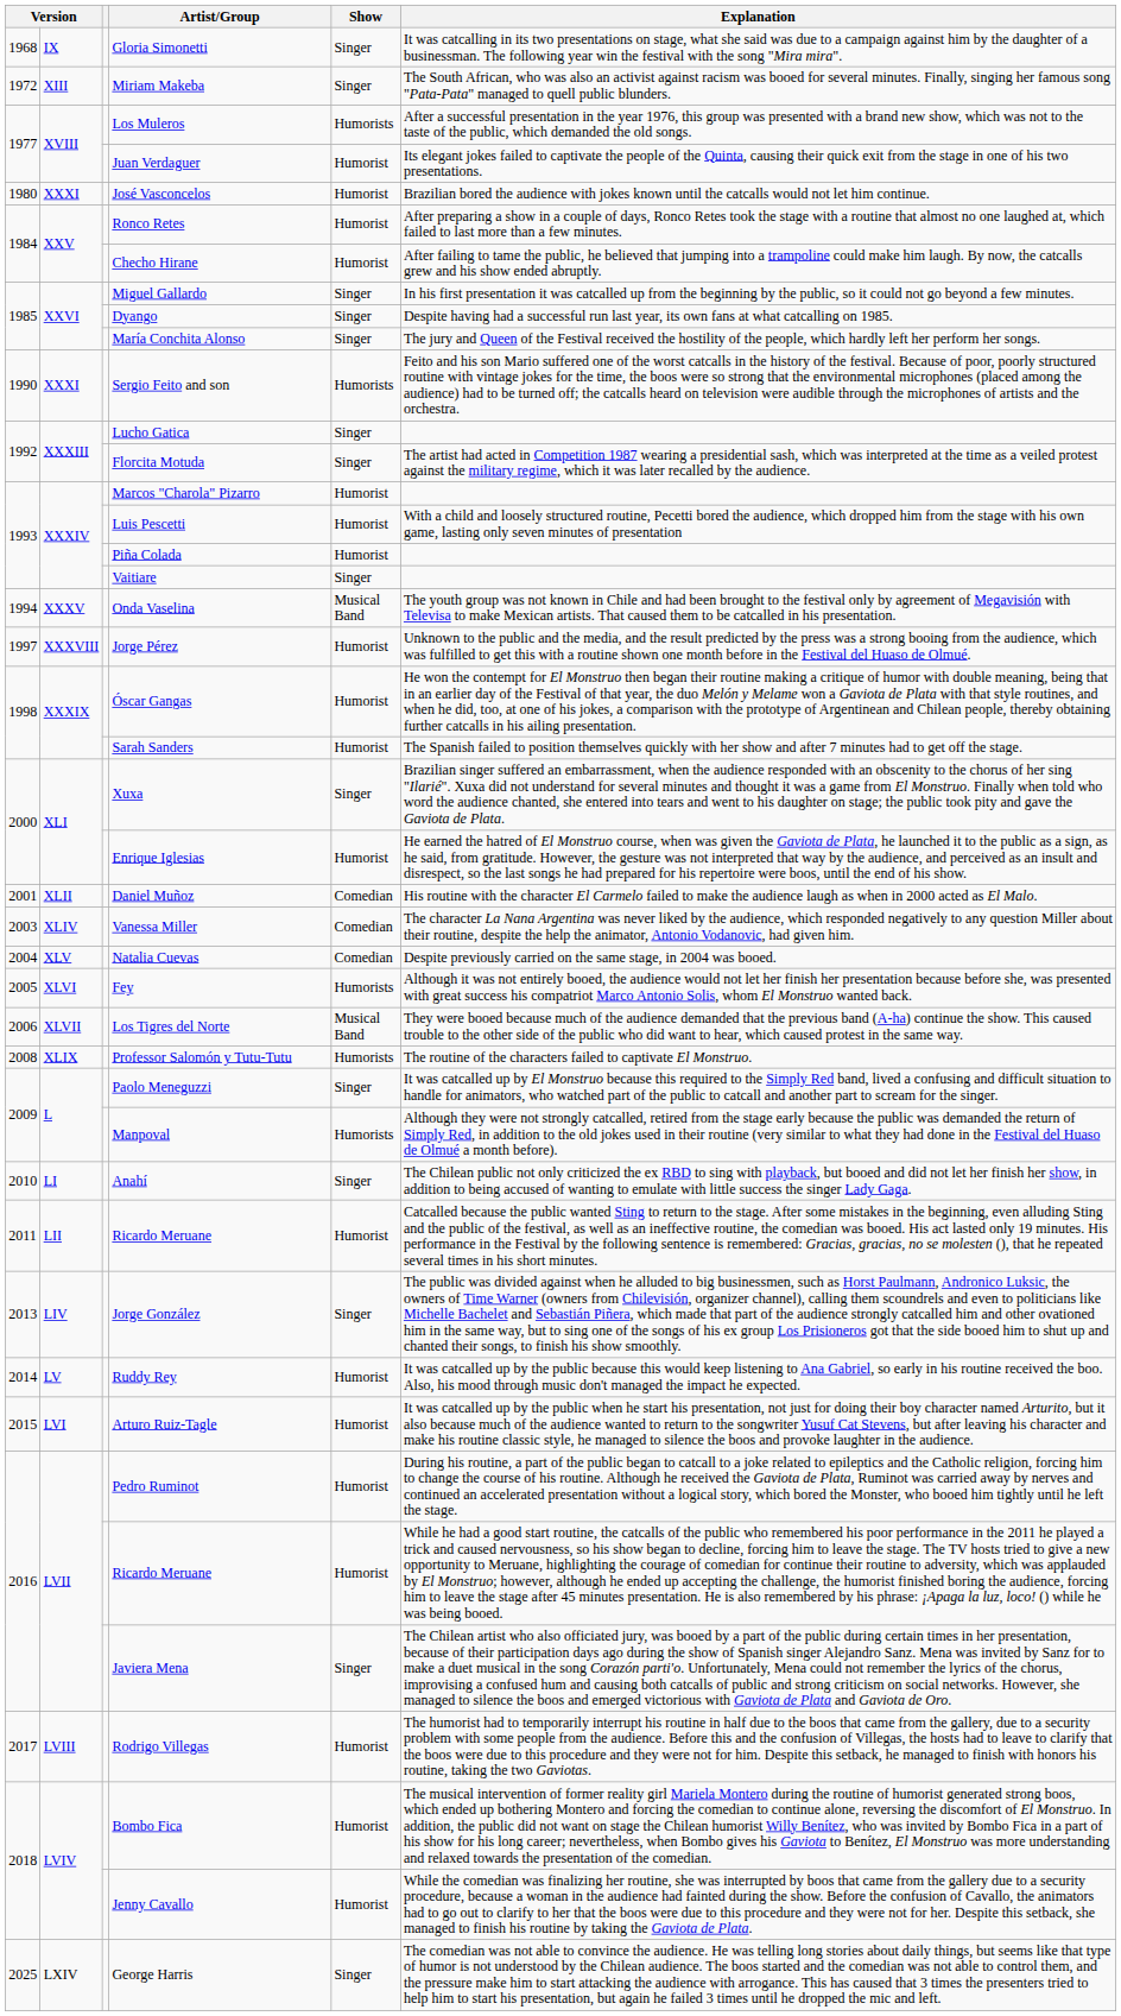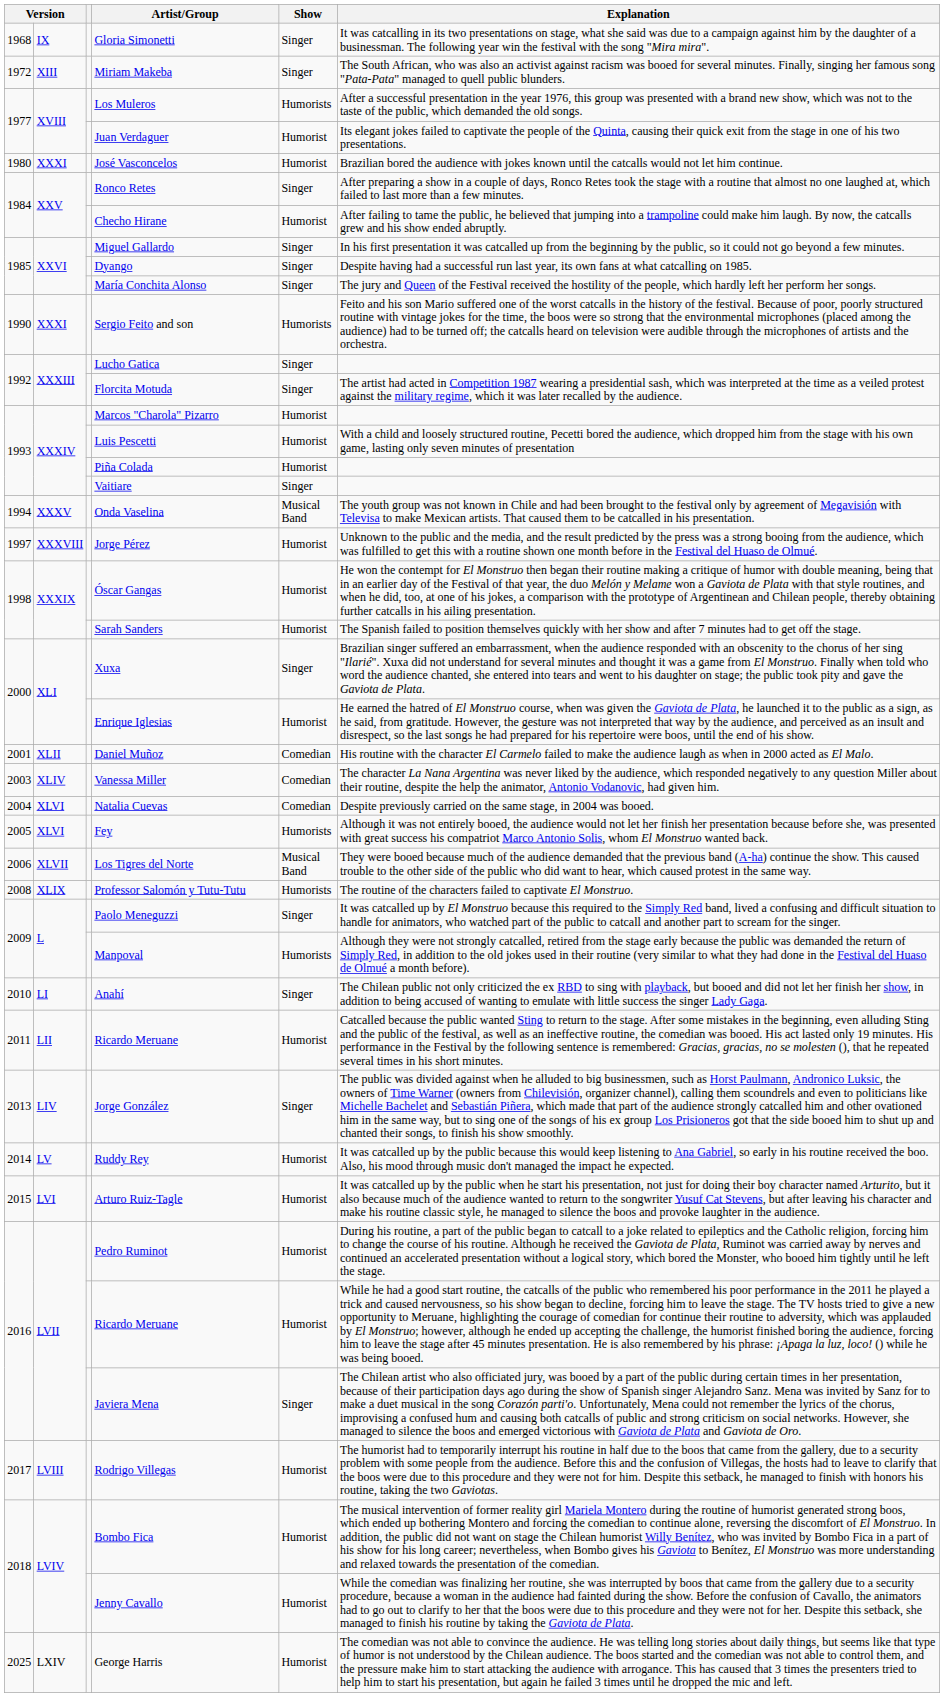 <table class="wikitable">
 <tr>
 <th colspan=2>Version</th>
 <th></th>
 <th width=20%>Artist/Group</th>
 <th>Show</th>
 <th>Explanation</th>
 </tr>
 <tr>
 <td>1968</td>
 <td><a href='#'>IX</a></td>
 <td></td>
 <td><a href='#'>Gloria Simonetti</a></td>
 <td>Singer</td>
 <td>It was catcalling in its two presentations on stage, what she said was due to a campaign against him by the daughter of a businessman. The following year win the festival with the song "<em>Mira mira</em>".</td>
 </tr>
 <tr>
 <td>1972</td>
 <td><a href='#'>XIII</a></td>
 <td></td>
 <td><a href='#'>Miriam Makeba</a></td>
 <td>Singer</td>
 <td>The South African, who was also an activist against racism was booed for several minutes. Finally, singing her famous song "<em>Pata-Pata</em>" managed to quell public blunders.</td>
 </tr>
 <tr>
 <td rowspan=2>1977</td>
 <td rowspan=2><a href='#'>XVIII</a></td>
 <td></td>
 <td><a href='#'>Los Muleros</a></td>
 <td>Humorists</td>
 <td>After a successful presentation in the year 1976, this group was presented with a brand new show, which was not to the taste of the public, which demanded the old songs.</td>
 </tr>
 <tr>
 <td></td>
 <td><a href='#'>Juan Verdaguer</a></td>
 <td>Humorist</td>
 <td>Its elegant jokes failed to captivate the people of the <a href='#'>Quinta</a>, causing their quick exit from the stage in one of his two presentations.</td>
 </tr>
 <tr>
 <td>1980</td>
 <td><a href='#'>XXXI</a></td>
 <td></td>
 <td><a href='#'>José Vasconcelos</a></td>
 <td>Humorist</td>
 <td>Brazilian bored the audience with jokes known until the catcalls would not let him continue.</td>
 </tr>
 <tr>
 <td rowspan=2>1984</td>
 <td rowspan=2><a href='#'>XXV</a></td>
 <td></td>
 <td><a href='#'>Ronco Retes</a></td>
-<td>Humorist</td>
+<td>Singer</td>
 <td>After preparing a show in a couple of days, Ronco Retes took the stage with a routine that almost no one laughed at, which failed to last more than a few minutes.</td>
 </tr>
 <tr>
 <td></td>
 <td><a href='#'>Checho Hirane</a></td>
 <td>Humorist</td>
 <td>After failing to tame the public, he believed that jumping into a <a href='#'>trampoline</a> could make him laugh. By now, the catcalls grew and his show ended abruptly.</td>
 </tr>
 <tr>
 <td rowspan=3>1985</td>
 <td rowspan=3><a href='#'>XXVI</a></td>
 <td></td>
 <td><a href='#'>Miguel Gallardo</a></td>
 <td>Singer</td>
 <td>In his first presentation it was catcalled up from the beginning by the public, so it could not go beyond a few minutes.</td>
 </tr>
 <tr>
 <td></td>
 <td><a href='#'>Dyango</a></td>
 <td>Singer</td>
 <td>Despite having had a successful run last year, its own fans at what catcalling on 1985.</td>
 </tr>
 <tr>
 <td></td>
 <td><a href='#'>María Conchita Alonso</a></td>
 <td>Singer</td>
 <td>The jury and <a href='#'>Queen</a> of the Festival received the hostility of the people, which hardly left her perform her songs.</td>
 </tr>
 <tr>
 <td>1990</td>
 <td><a href='#'>XXXI</a></td>
 <td></td>
 <td><a href='#'>Sergio Feito</a> and son</td>
 <td>Humorists</td>
 <td>Feito and his son Mario suffered one of the worst catcalls in the history of the festival. Because of poor, poorly structured routine with vintage jokes for the time, the boos were so strong that the environmental microphones (placed among the audience) had to be turned off; the catcalls heard on television were audible through the microphones of artists and the orchestra.</td>
 </tr>
 <tr>
 <td rowspan=2>1992</td>
 <td rowspan=2><a href='#'>XXXIII</a></td>
 <td></td>
 <td><a href='#'>Lucho Gatica</a></td>
 <td>Singer</td>
 <td></td>
 </tr>
 <tr>
 <td></td>
 <td><a href='#'>Florcita Motuda</a></td>
 <td>Singer</td>
 <td>The artist had acted in <a href='#'>Competition 1987</a> wearing a presidential sash, which was interpreted at the time as a veiled protest against the <a href='#'>military regime</a>, which it was later recalled by the audience.</td>
 </tr>
 <tr>
 <td rowspan=4>1993</td>
 <td rowspan=4><a href='#'>XXXIV</a></td>
 <td></td>
 <td><a href='#'>Marcos "Charola" Pizarro</a></td>
 <td>Humorist</td>
 <td></td>
 </tr>
 <tr>
 <td></td>
 <td><a href='#'>Luis Pescetti</a></td>
 <td>Humorist</td>
 <td>With a child and loosely structured routine, Pecetti bored the audience, which dropped him from the stage with his own game, lasting only seven minutes of presentation</td>
 </tr>
 <tr>
 <td></td>
 <td><a href='#'>Piña Colada</a></td>
 <td>Humorist</td>
 <td></td>
 </tr>
 <tr>
 <td></td>
 <td><a href='#'>Vaitiare</a></td>
 <td>Singer</td>
 <td></td>
 </tr>
 <tr>
 <td>1994</td>
 <td><a href='#'>XXXV</a></td>
 <td></td>
 <td><a href='#'>Onda Vaselina</a></td>
 <td>Musical Band</td>
 <td>The youth group was not known in Chile and had been brought to the festival only by agreement of <a href='#'>Megavisión</a> with <a href='#'>Televisa</a> to make Mexican artists. That caused them to be catcalled in his presentation.</td>
 </tr>
 <tr>
 <td>1997</td>
 <td><a href='#'>XXXVIII</a></td>
 <td></td>
 <td><a href='#'>Jorge Pérez</a></td>
 <td>Humorist</td>
 <td>Unknown to the public and the media, and the result predicted by the press was a strong booing from the audience, which was fulfilled to get this with a routine shown one month before in the <a href='#'>Festival del Huaso de Olmué</a>.</td>
 </tr>
 <tr>
 <td rowspan=2>1998</td>
 <td rowspan=2><a href='#'>XXXIX</a></td>
 <td></td>
 <td><a href='#'>Óscar Gangas</a></td>
 <td>Humorist</td>
 <td>He won the contempt for <em>El Monstruo</em> then began their routine making a critique of humor with double meaning, being that in an earlier day of the Festival of that year, the duo <em>Melón y Melame</em> won a <em>Gaviota de Plata</em> with that style routines, and when he did, too, at one of his jokes, a comparison with the prototype of Argentinean and Chilean people, thereby obtaining further catcalls in his ailing presentation.</td>
 </tr>
 <tr>
 <td></td>
 <td><a href='#'>Sarah Sanders</a></td>
 <td>Humorist</td>
 <td>The Spanish failed to position themselves quickly with her show and after 7 minutes had to get off the stage.</td>
 </tr>
 <tr>
 <td rowspan=2>2000</td>
 <td rowspan=2><a href='#'>XLI</a></td>
 <td></td>
 <td><a href='#'>Xuxa</a></td>
 <td>Singer</td>
 <td>Brazilian singer suffered an embarrassment, when the audience responded with an obscenity to the chorus of her sing "<em>Ilarié</em>". Xuxa did not understand for several minutes and thought it was a game from <em>El Monstruo</em>. Finally when told who word the audience chanted, she entered into tears and went to his daughter on stage; the public took pity and gave the <em>Gaviota de Plata</em>.</td>
 </tr>
 <tr>
 <td></td>
 <td><a href='#'>Enrique Iglesias</a></td>
 <td>Humorist</td>
 <td>He earned the hatred of <em>El Monstruo</em> course, when was given the <em><a href='#'>Gaviota de Plata</a></em>, he launched it to the public as a sign, as he said, from gratitude. However, the gesture was not interpreted that way by the audience, and perceived as an insult and disrespect, so the last songs he had prepared for his repertoire were boos, until the end of his show.</td>
 </tr>
 <tr>
 <td>2001</td>
 <td><a href='#'>XLII</a></td>
 <td></td>
 <td><a href='#'>Daniel Muñoz</a></td>
 <td>Comedian</td>
 <td>His routine with the character <em>El Carmelo</em> failed to make the audience laugh as when in 2000 acted as <em>El Malo</em>.</td>
 </tr>
 <tr>
 <td>2003</td>
 <td><a href='#'>XLIV</a></td>
 <td></td>
 <td><a href='#'>Vanessa Miller</a></td>
 <td>Comedian</td>
 <td>The character <em>La Nana Argentina</em> was never liked by the audience, which responded negatively to any question Miller about their routine, despite the help the animator, <a href='#'>Antonio Vodanovic</a>, had given him.</td>
 </tr>
 <tr>
 <td>2004</td>
-<td><a href='#'>XLV</a></td>
+<td><a href='#'>XLVI</a></td>
 <td></td>
 <td><a href='#'>Natalia Cuevas</a></td>
 <td>Comedian</td>
 <td>Despite previously carried on the same stage, in 2004 was booed.</td>
 </tr>
 <tr>
 <td>2005</td>
 <td><a href='#'>XLVI</a></td>
 <td></td>
 <td><a href='#'>Fey</a></td>
 <td>Humorists</td>
 <td>Although it was not entirely booed, the audience would not let her finish her presentation because before she, was presented with great success his compatriot <a href='#'>Marco Antonio Solis</a>, whom <em>El Monstruo</em> wanted back.</td>
 </tr>
 <tr>
 <td>2006</td>
 <td><a href='#'>XLVII</a></td>
 <td></td>
 <td><a href='#'>Los Tigres del Norte</a></td>
 <td>Musical Band</td>
 <td>They were booed because much of the audience demanded that the previous band (<a href='#'>A-ha</a>) continue the show. This caused trouble to the other side of the public who did want to hear, which caused protest in the same way.</td>
 </tr>
 <tr>
 <td>2008</td>
 <td><a href='#'>XLIX</a></td>
 <td></td>
 <td><a href='#'>Professor Salomón y Tutu-Tutu</a></td>
 <td>Humorists</td>
 <td>The routine of the characters failed to captivate <em>El Monstruo</em>.</td>
 </tr>
 <tr>
 <td rowspan=2>2009</td>
 <td rowspan=2><a href='#'>L</a></td>
 <td></td>
 <td><a href='#'>Paolo Meneguzzi</a></td>
 <td>Singer</td>
 <td>It was catcalled up by <em>El Monstruo</em> because this required to the <a href='#'>Simply Red</a> band, lived a confusing and difficult situation to handle for animators, who watched part of the public to catcall and another part to scream for the singer.</td>
 </tr>
 <tr>
 <td></td>
 <td><a href='#'>Manpoval</a></td>
 <td>Humorists</td>
 <td>Although they were not strongly catcalled, retired from the stage early because the public was demanded the return of <a href='#'>Simply Red</a>, in addition to the old jokes used in their routine (very similar to what they had done in the <a href='#'>Festival del Huaso de Olmué</a> a month before).</td>
 </tr>
 <tr>
 <td>2010</td>
 <td><a href='#'>LI</a></td>
 <td></td>
 <td><a href='#'>Anahí</a></td>
 <td>Singer</td>
 <td>The Chilean public not only criticized the ex <a href='#'>RBD</a> to sing with <a href='#'>playback</a>, but booed and did not let her finish her <a href='#'>show</a>, in addition to being accused of wanting to emulate with little success the singer <a href='#'>Lady Gaga</a>.</td>
 </tr>
 <tr>
 <td>2011</td>
 <td><a href='#'>LII</a></td>
 <td></td>
 <td><a href='#'>Ricardo Meruane</a></td>
 <td>Humorist</td>
 <td>Catcalled because the public wanted <a href='#'>Sting</a> to return to the stage. After some mistakes in the beginning, even alluding Sting and the public of the festival, as well as an ineffective routine, the comedian was booed. His act lasted only 19 minutes. His performance in the Festival by the following sentence is remembered: <em>Gracias, gracias, no se molesten</em> (<em></em>), that he repeated several times in his short minutes.</td>
 </tr>
 <tr>
 <td>2013</td>
 <td><a href='#'>LIV</a></td>
 <td></td>
 <td><a href='#'>Jorge González</a></td>
 <td>Singer</td>
 <td>The public was divided against when he alluded to big businessmen, such as <a href='#'>Horst Paulmann</a>, <a href='#'>Andronico Luksic</a>, the owners of <a href='#'>Time Warner</a> (owners from <a href='#'>Chilevisión</a>, organizer channel), calling them scoundrels and even to politicians like <a href='#'>Michelle Bachelet</a> and <a href='#'>Sebastián Piñera</a>, which made that part of the audience strongly catcalled him and other ovationed him in the same way, but to sing one of the songs of his ex group <a href='#'>Los Prisioneros</a> got that the side booed him to shut up and chanted their songs, to finish his show smoothly.</td>
 </tr>
 <tr>
 <td>2014</td>
 <td><a href='#'>LV</a></td>
 <td></td>
 <td><a href='#'>Ruddy Rey</a></td>
 <td>Humorist</td>
 <td>It was catcalled up by the public because this would keep listening to <a href='#'>Ana Gabriel</a>, so early in his routine received the boo. Also, his mood through music don't managed the impact he expected.</td>
 </tr>
 <tr>
 <td>2015</td>
 <td><a href='#'>LVI</a></td>
 <td></td>
 <td><a href='#'>Arturo Ruiz-Tagle</a></td>
 <td>Humorist</td>
 <td>It was catcalled up by the public when he start his presentation, not just for doing their boy character named <em>Arturito</em>, but it also because much of the audience wanted to return to the songwriter <a href='#'>Yusuf Cat Stevens</a>, but after leaving his character and make his routine classic style, he managed to silence the boos and provoke laughter in the audience.</td>
 </tr>
 <tr>
 <td rowspan=3>2016</td>
 <td rowspan=3><a href='#'>LVII</a></td>
 <td></td>
 <td><a href='#'>Pedro Ruminot</a></td>
 <td>Humorist</td>
 <td>During his routine, a part of the public began to catcall to a joke related to epileptics and the Catholic religion, forcing him to change the course of his routine. Although he received the <em>Gaviota de Plata</em>, Ruminot was carried away by nerves and continued an accelerated presentation without a logical story, which bored the Monster, who booed him tightly until he left the stage.</td>
 </tr>
 <tr>
 <td></td>
 <td><a href='#'>Ricardo Meruane</a></td>
 <td>Humorist</td>
 <td>While he had a good start routine, the catcalls of the public who remembered his poor performance in the 2011 he played a trick and caused nervousness, so his show began to decline, forcing him to leave the stage. The TV hosts tried to give a new opportunity to Meruane, highlighting the courage of comedian for continue their routine to adversity, which was applauded by <em>El Monstruo</em>; however, although he ended up accepting the challenge, the humorist finished boring the audience, forcing him to leave the stage after 45 minutes presentation. He is also remembered by his phrase: <em>¡Apaga la luz, loco!</em> (<em></em>) while he was being booed.</td>
 </tr>
 <tr>
 <td></td>
 <td><a href='#'>Javiera Mena</a></td>
 <td>Singer</td>
 <td>The Chilean artist who also officiated jury, was booed by a part of the public during certain times in her presentation, because of their participation days ago during the show of Spanish singer Alejandro Sanz. Mena was invited by Sanz for to make a duet musical in the song <em>Corazón parti'o</em>. Unfortunately, Mena could not remember the lyrics of the chorus, improvising a confused hum and causing both catcalls of public and strong criticism on social networks. However, she managed to silence the boos and emerged victorious with <em><a href='#'>Gaviota de Plata</a></em> and <em>Gaviota de Oro</em>.</td>
 </tr>
 <tr>
 <td>2017</td>
 <td><a href='#'>LVIII</a></td>
 <td></td>
 <td><a href='#'>Rodrigo Villegas</a></td>
 <td>Humorist</td>
 <td>The humorist had to temporarily interrupt his routine in half due to the boos that came from the gallery, due to a security problem with some people from the audience. Before this and the confusion of Villegas, the hosts had to leave to clarify that the boos were due to this procedure and they were not for him. Despite this setback, he managed to finish with honors his routine, taking the two <em>Gaviotas</em>.</td>
 </tr>
 <tr>
 <td rowspan=2>2018</td>
 <td rowspan=2><a href='#'>LVIV</a></td>
 <td></td>
 <td><a href='#'>Bombo Fica</a></td>
 <td>Humorist</td>
 <td>The musical intervention of former reality girl <a href='#'>Mariela Montero</a> during the routine of humorist generated strong boos, which ended up bothering Montero and forcing the comedian to continue alone, reversing the discomfort of <em>El Monstruo</em>. In addition, the public did not want on stage the Chilean humorist <a href='#'>Willy Benítez</a>, who was invited by Bombo Fica in a part of his show for his long career; nevertheless, when Bombo gives his <em><a href='#'>Gaviota</a></em> to Benítez, <em>El Monstruo</em> was more understanding and relaxed towards the presentation of the comedian.</td>
 </tr>
 <tr>
 <td></td>
 <td><a href='#'>Jenny Cavallo</a></td>
 <td>Humorist</td>
 <td>While the comedian was finalizing her routine, she was interrupted by boos that came from the gallery due to a security procedure, because a woman in the audience had fainted during the show. Before the confusion of Cavallo, the animators had to go out to clarify to her that the boos were due to this procedure and they were not for her. Despite this setback, she managed to finish his routine by taking the <em><a href='#'>Gaviota de Plata</a></em>.</td>
 </tr>
 <tr>
 <td>2025</td>
 <td>LXIV</td>
 <td></td>
 <td>George Harris</td>
-<td>Singer</td>
+<td>Humorist</td>
 <td>The comedian was not able to convince the audience. He was telling long stories about daily things, but seems like that type of humor is not understood by the Chilean audience. The boos started and the comedian was not able to control them, and the pressure make him to start attacking the audience with arrogance. This has caused that 3 times the presenters tried to help him to start his presentation, but again he failed 3 times until he dropped the mic and left.</td>
 </tr>
 </table>
